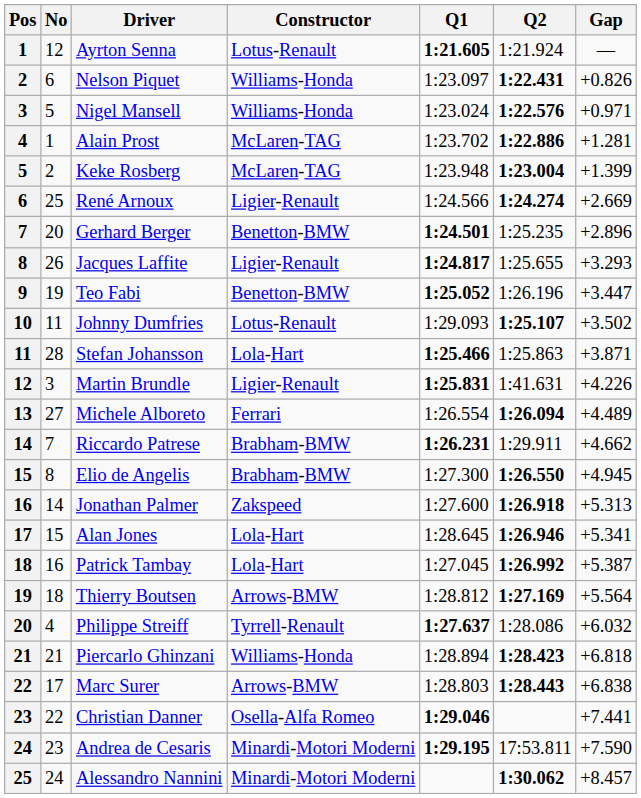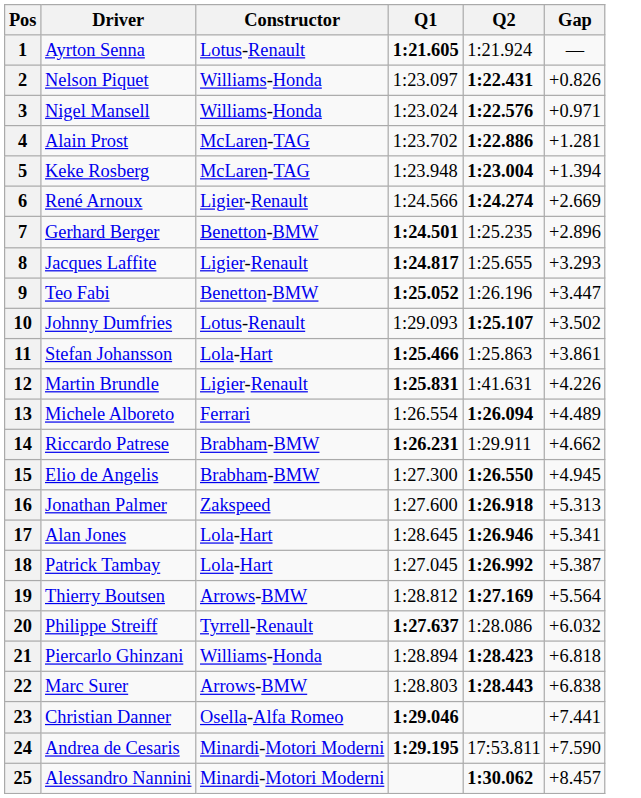 <table class="wikitable sortable" style="font-size: 95%;">
 <tr>
 <th>Pos</th>
-<th>No</th>
 <th>Driver</th>
 <th>Constructor</th>
 <th>Q1</th>
 <th>Q2</th>
 <th>Gap</th>
 </tr>
 <tr>
 <th>1</th>
-<td>12</td>
 <td> <a href='#'>Ayrton Senna</a></td>
 <td><a href='#'>Lotus</a>-<a href='#'>Renault</a></td>
 <td><strong>1:21.605</strong></td>
 <td>1:21.924</td>
 <td align="center">—</td>
 </tr>
 <tr>
 <th>2</th>
-<td>6</td>
 <td> <a href='#'>Nelson Piquet</a></td>
 <td><a href='#'>Williams</a>-<a href='#'>Honda</a></td>
 <td>1:23.097</td>
 <td><strong>1:22.431</strong></td>
 <td>+0.826</td>
 </tr>
 <tr>
 <th>3</th>
-<td>5</td>
 <td> <a href='#'>Nigel Mansell</a></td>
 <td><a href='#'>Williams</a>-<a href='#'>Honda</a></td>
 <td>1:23.024</td>
 <td><strong>1:22.576</strong></td>
 <td>+0.971</td>
 </tr>
 <tr>
 <th>4</th>
-<td>1</td>
 <td> <a href='#'>Alain Prost</a></td>
 <td><a href='#'>McLaren</a>-<a href='#'>TAG</a></td>
 <td>1:23.702</td>
 <td><strong>1:22.886</strong></td>
 <td>+1.281</td>
 </tr>
 <tr>
 <th>5</th>
-<td>2</td>
 <td> <a href='#'>Keke Rosberg</a></td>
 <td><a href='#'>McLaren</a>-<a href='#'>TAG</a></td>
 <td>1:23.948</td>
 <td><strong>1:23.004</strong></td>
-<td>+1.399</td>
+<td>+1.394</td>
 </tr>
 <tr>
 <th>6</th>
-<td>25</td>
 <td> <a href='#'>René Arnoux</a></td>
 <td><a href='#'>Ligier</a>-<a href='#'>Renault</a></td>
 <td>1:24.566</td>
 <td><strong>1:24.274</strong></td>
 <td>+2.669</td>
 </tr>
 <tr>
 <th>7</th>
-<td>20</td>
 <td> <a href='#'>Gerhard Berger</a></td>
 <td><a href='#'>Benetton</a>-<a href='#'>BMW</a></td>
 <td><strong>1:24.501</strong></td>
 <td>1:25.235</td>
 <td>+2.896</td>
 </tr>
 <tr>
 <th>8</th>
-<td>26</td>
 <td> <a href='#'>Jacques Laffite</a></td>
 <td><a href='#'>Ligier</a>-<a href='#'>Renault</a></td>
 <td><strong>1:24.817</strong></td>
 <td>1:25.655</td>
 <td>+3.293</td>
 </tr>
 <tr>
 <th>9</th>
-<td>19</td>
 <td> <a href='#'>Teo Fabi</a></td>
 <td><a href='#'>Benetton</a>-<a href='#'>BMW</a></td>
 <td><strong>1:25.052</strong></td>
 <td>1:26.196</td>
 <td>+3.447</td>
 </tr>
 <tr>
 <th>10</th>
-<td>11</td>
 <td> <a href='#'>Johnny Dumfries</a></td>
 <td><a href='#'>Lotus</a>-<a href='#'>Renault</a></td>
 <td>1:29.093</td>
 <td><strong>1:25.107</strong></td>
 <td>+3.502</td>
 </tr>
 <tr>
 <th>11</th>
-<td>28</td>
 <td> <a href='#'>Stefan Johansson</a></td>
 <td><a href='#'>Lola</a>-<a href='#'>Hart</a></td>
 <td><strong>1:25.466</strong></td>
 <td>1:25.863</td>
-<td>+3.871</td>
+<td>+3.861</td>
 </tr>
 <tr>
 <th>12</th>
-<td>3</td>
 <td> <a href='#'>Martin Brundle</a></td>
 <td><a href='#'>Ligier</a>-<a href='#'>Renault</a></td>
 <td><strong>1:25.831</strong></td>
 <td>1:41.631</td>
 <td>+4.226</td>
 </tr>
 <tr>
 <th>13</th>
-<td>27</td>
 <td> <a href='#'>Michele Alboreto</a></td>
 <td><a href='#'>Ferrari</a></td>
 <td>1:26.554</td>
 <td><strong>1:26.094</strong></td>
 <td>+4.489</td>
 </tr>
 <tr>
 <th>14</th>
-<td>7</td>
 <td> <a href='#'>Riccardo Patrese</a></td>
 <td><a href='#'>Brabham</a>-<a href='#'>BMW</a></td>
 <td><strong>1:26.231</strong></td>
 <td>1:29.911</td>
 <td>+4.662</td>
 </tr>
 <tr>
 <th>15</th>
-<td>8</td>
 <td> <a href='#'>Elio de Angelis</a></td>
 <td><a href='#'>Brabham</a>-<a href='#'>BMW</a></td>
 <td>1:27.300</td>
 <td><strong>1:26.550</strong></td>
 <td>+4.945</td>
 </tr>
 <tr>
 <th>16</th>
-<td>14</td>
 <td> <a href='#'>Jonathan Palmer</a></td>
 <td><a href='#'>Zakspeed</a></td>
 <td>1:27.600</td>
 <td><strong>1:26.918</strong></td>
 <td>+5.313</td>
 </tr>
 <tr>
 <th>17</th>
-<td>15</td>
 <td> <a href='#'>Alan Jones</a></td>
 <td><a href='#'>Lola</a>-<a href='#'>Hart</a></td>
 <td>1:28.645</td>
 <td><strong>1:26.946</strong></td>
 <td>+5.341</td>
 </tr>
 <tr>
 <th>18</th>
-<td>16</td>
 <td> <a href='#'>Patrick Tambay</a></td>
 <td><a href='#'>Lola</a>-<a href='#'>Hart</a></td>
 <td>1:27.045</td>
 <td><strong>1:26.992</strong></td>
 <td>+5.387</td>
 </tr>
 <tr>
 <th>19</th>
-<td>18</td>
 <td> <a href='#'>Thierry Boutsen</a></td>
 <td><a href='#'>Arrows</a>-<a href='#'>BMW</a></td>
 <td>1:28.812</td>
 <td><strong>1:27.169</strong></td>
 <td>+5.564</td>
 </tr>
 <tr>
 <th>20</th>
-<td>4</td>
 <td> <a href='#'>Philippe Streiff</a></td>
 <td><a href='#'>Tyrrell</a>-<a href='#'>Renault</a></td>
 <td><strong>1:27.637</strong></td>
 <td>1:28.086</td>
 <td>+6.032</td>
 </tr>
 <tr>
 <th>21</th>
-<td>21</td>
 <td> <a href='#'>Piercarlo Ghinzani</a></td>
 <td><a href='#'>Williams</a>-<a href='#'>Honda</a></td>
 <td>1:28.894</td>
 <td><strong>1:28.423</strong></td>
 <td>+6.818</td>
 </tr>
 <tr>
 <th>22</th>
-<td>17</td>
 <td> <a href='#'>Marc Surer</a></td>
 <td><a href='#'>Arrows</a>-<a href='#'>BMW</a></td>
 <td>1:28.803</td>
 <td><strong>1:28.443</strong></td>
 <td>+6.838</td>
 </tr>
 <tr>
 <th>23</th>
-<td>22</td>
 <td> <a href='#'>Christian Danner</a></td>
 <td><a href='#'>Osella</a>-<a href='#'>Alfa Romeo</a></td>
 <td><strong>1:29.046</strong></td>
 <td></td>
 <td>+7.441</td>
 </tr>
 <tr>
 <th>24</th>
-<td>23</td>
 <td> <a href='#'>Andrea de Cesaris</a></td>
 <td><a href='#'>Minardi</a>-<a href='#'>Motori Moderni</a></td>
 <td><strong>1:29.195</strong></td>
 <td>17:53.811</td>
 <td>+7.590</td>
 </tr>
 <tr>
 <th>25</th>
-<td>24</td>
 <td> <a href='#'>Alessandro Nannini</a></td>
 <td><a href='#'>Minardi</a>-<a href='#'>Motori Moderni</a></td>
 <td></td>
 <td><strong>1:30.062</strong></td>
 <td>+8.457</td>
 </tr>
 </table>
